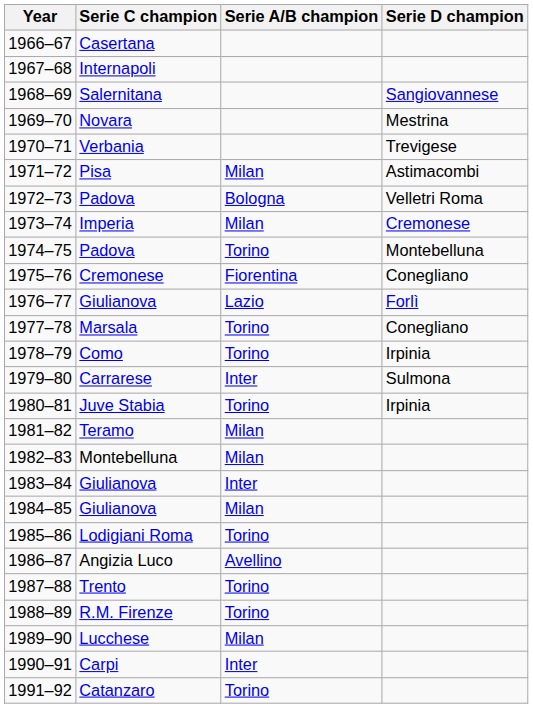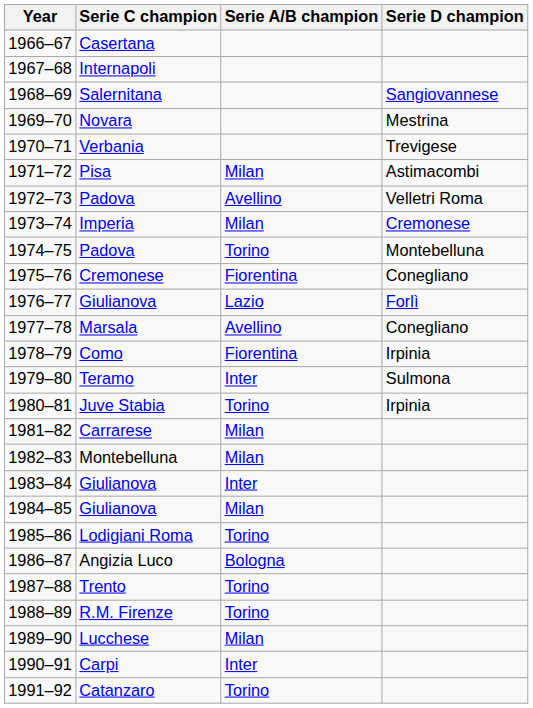 <table class="wikitable">
 <tr>
 <th>Year</th>
 <th>Serie C champion</th>
 <th>Serie A/B champion</th>
 <th>Serie D champion</th>
 </tr>
 <tr>
 <td>1966–67</td>
 <td><a href='#'>Casertana</a></td>
 <td></td>
 <td></td>
 </tr>
 <tr>
 <td>1967–68</td>
 <td><a href='#'>Internapoli</a></td>
 <td></td>
 <td></td>
 </tr>
 <tr>
 <td>1968–69</td>
 <td><a href='#'>Salernitana</a></td>
 <td></td>
 <td><a href='#'>Sangiovannese</a></td>
 </tr>
 <tr>
 <td>1969–70</td>
 <td><a href='#'>Novara</a></td>
 <td></td>
 <td>Mestrina</td>
 </tr>
 <tr>
 <td>1970–71</td>
 <td><a href='#'>Verbania</a></td>
 <td></td>
 <td>Trevigese</td>
 </tr>
 <tr>
 <td>1971–72</td>
 <td><a href='#'>Pisa</a></td>
 <td><a href='#'>Milan</a></td>
 <td>Astimacombi</td>
 </tr>
 <tr>
 <td>1972–73</td>
 <td><a href='#'>Padova</a></td>
-<td><a href='#'>Bologna</a></td>
+<td><a href='#'>Avellino</a></td>
 <td>Velletri Roma</td>
 </tr>
 <tr>
 <td>1973–74</td>
 <td><a href='#'>Imperia</a></td>
 <td><a href='#'>Milan</a></td>
 <td><a href='#'>Cremonese</a></td>
 </tr>
 <tr>
 <td>1974–75</td>
 <td><a href='#'>Padova</a></td>
 <td><a href='#'>Torino</a></td>
 <td>Montebelluna</td>
 </tr>
 <tr>
 <td>1975–76</td>
 <td><a href='#'>Cremonese</a></td>
 <td><a href='#'>Fiorentina</a></td>
 <td>Conegliano</td>
 </tr>
 <tr>
 <td>1976–77</td>
 <td><a href='#'>Giulianova</a></td>
 <td><a href='#'>Lazio</a></td>
 <td><a href='#'>Forlì</a></td>
 </tr>
 <tr>
 <td>1977–78</td>
 <td><a href='#'>Marsala</a></td>
-<td><a href='#'>Torino</a></td>
+<td><a href='#'>Avellino</a></td>
 <td>Conegliano</td>
 </tr>
 <tr>
 <td>1978–79</td>
 <td><a href='#'>Como</a></td>
-<td><a href='#'>Torino</a></td>
+<td><a href='#'>Fiorentina</a></td>
 <td>Irpinia</td>
 </tr>
 <tr>
 <td>1979–80</td>
-<td><a href='#'>Carrarese</a></td>
+<td><a href='#'>Teramo</a></td>
 <td><a href='#'>Inter</a></td>
 <td>Sulmona</td>
 </tr>
 <tr>
 <td>1980–81</td>
 <td><a href='#'>Juve Stabia</a></td>
 <td><a href='#'>Torino</a></td>
 <td>Irpinia</td>
 </tr>
 <tr>
 <td>1981–82</td>
-<td><a href='#'>Teramo</a></td>
+<td><a href='#'>Carrarese</a></td>
 <td><a href='#'>Milan</a></td>
 <td></td>
 </tr>
 <tr>
 <td>1982–83</td>
 <td>Montebelluna</td>
 <td><a href='#'>Milan</a></td>
 <td></td>
 </tr>
 <tr>
 <td>1983–84</td>
 <td><a href='#'>Giulianova</a></td>
 <td><a href='#'>Inter</a></td>
 <td></td>
 </tr>
 <tr>
 <td>1984–85</td>
 <td><a href='#'>Giulianova</a></td>
 <td><a href='#'>Milan</a></td>
 <td></td>
 </tr>
 <tr>
 <td>1985–86</td>
 <td><a href='#'>Lodigiani Roma</a></td>
 <td><a href='#'>Torino</a></td>
 <td></td>
 </tr>
 <tr>
 <td>1986–87</td>
 <td>Angizia Luco</td>
-<td><a href='#'>Avellino</a></td>
+<td><a href='#'>Bologna</a></td>
 <td></td>
 </tr>
 <tr>
 <td>1987–88</td>
 <td><a href='#'>Trento</a></td>
 <td><a href='#'>Torino</a></td>
 <td></td>
 </tr>
 <tr>
 <td>1988–89</td>
 <td><a href='#'>R.M. Firenze</a></td>
 <td><a href='#'>Torino</a></td>
 <td></td>
 </tr>
 <tr>
 <td>1989–90</td>
 <td><a href='#'>Lucchese</a></td>
 <td><a href='#'>Milan</a></td>
 <td></td>
 </tr>
 <tr>
 <td>1990–91</td>
 <td><a href='#'>Carpi</a></td>
 <td><a href='#'>Inter</a></td>
 <td></td>
 </tr>
 <tr>
 <td>1991–92</td>
 <td><a href='#'>Catanzaro</a></td>
 <td><a href='#'>Torino</a></td>
 <td></td>
 </tr>
 </table>
